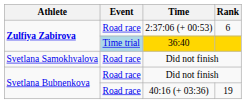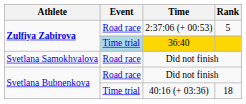 <table class=wikitable style="font-size:90%">
 <tr>
 <th>Athlete</th>
 <th>Event</th>
 <th>Time</th>
 <th>Rank</th>
 </tr>
 <tr>
 <td rowspan=2><strong><a href='#'>Zulfiya Zabirova</a></strong></td>
 <td><a href='#'>Road race</a></td>
 <td align=center>2:37:06 (+ 00:53)</td>
-<td align=center>6</td>
+<td align=center>5</td>
 </tr>
 <tr>
 <td style="background: lightblue;"><a href='#'>Time trial</a></td>
 <td align=center bgcolor=gold>36:40</td>
 <td align=center bgcolor=gold></td>
 </tr>
 <tr>
 <td><a href='#'>Svetlana Samokhvalova</a></td>
 <td><a href='#'>Road race</a></td>
 <td align=center colspan=2>Did not finish</td>
 </tr>
 <tr>
 <td rowspan=2><a href='#'>Svetlana Bubnenkova</a></td>
 <td><a href='#'>Road race</a></td>
 <td align=center colspan=2>Did not finish</td>
 </tr>
 <tr>
-<td><a href='#'>Road race</a></td>
+<td><a href='#'>Time trial</a></td>
 <td align=center>40:16 (+ 03:36)</td>
-<td align=center>19</td>
+<td align=center>18</td>
 </tr>
 </table>
